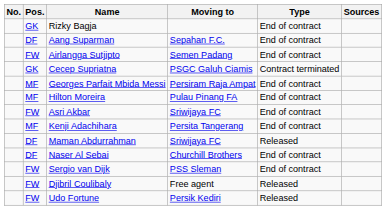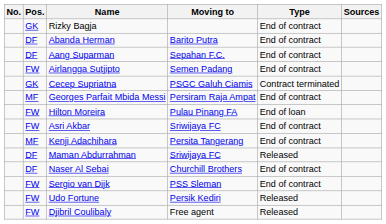 <table class="wikitable" Style="font-size:90%">
 <tr>
 <th>No.</th>
 <th>Pos.</th>
 <th>Name</th>
 <th>Moving to</th>
 <th>Type</th>
 <th>Sources</th>
 </tr>
 <tr>
 <td></td>
 <td><a href='#'>GK</a></td>
 <td> Rizky Bagja</td>
 <td></td>
+<td>End of contract</td>
+<td></td>
+</tr>
+<tr>
+<td></td>
+<td><a href='#'>DF</a></td>
+<td> <a href='#'>Abanda Herman</a></td>
+<td><a href='#'>Barito Putra</a></td>
 <td>End of contract</td>
 <td></td>
 </tr>
 <tr>
 <td></td>
 <td><a href='#'>DF</a></td>
 <td> <a href='#'>Aang Suparman</a></td>
 <td> <a href='#'>Sepahan F.C.</a></td>
 <td>End of contract</td>
 <td></td>
 </tr>
 <tr>
 <td></td>
 <td><a href='#'>FW</a></td>
 <td> <a href='#'>Airlangga Sutjipto</a></td>
 <td><a href='#'>Semen Padang</a></td>
 <td>End of contract</td>
 <td></td>
 </tr>
 <tr>
 <td></td>
 <td><a href='#'>GK</a></td>
 <td> <a href='#'>Cecep Supriatna</a></td>
 <td><a href='#'>PSGC Galuh Ciamis</a></td>
 <td>Contract terminated</td>
 <td></td>
 </tr>
 <tr>
 <td></td>
 <td><a href='#'>MF</a></td>
 <td> <a href='#'>Georges Parfait Mbida Messi</a></td>
 <td><a href='#'>Persiram Raja Ampat</a></td>
 <td>End of contract</td>
 <td></td>
 </tr>
 <tr>
 <td></td>
-<td><a href='#'>MF</a></td>
+<td><a href='#'>FW</a></td>
 <td> <a href='#'>Hilton Moreira</a></td>
 <td> <a href='#'>Pulau Pinang FA</a></td>
-<td>End of contract</td>
+<td>End of loan</td>
 <td></td>
 </tr>
 <tr>
 <td></td>
 <td><a href='#'>FW</a></td>
 <td> <a href='#'>Asri Akbar</a></td>
 <td><a href='#'>Sriwijaya FC</a></td>
 <td>End of contract</td>
 <td></td>
 </tr>
 <tr>
 <td></td>
 <td><a href='#'>MF</a></td>
 <td> <a href='#'>Kenji Adachihara</a></td>
 <td><a href='#'>Persita Tangerang</a></td>
 <td>End of contract</td>
 <td></td>
 </tr>
 <tr>
 <td></td>
 <td><a href='#'>DF</a></td>
 <td> <a href='#'>Maman Abdurrahman</a></td>
 <td><a href='#'>Sriwijaya FC</a></td>
 <td>Released</td>
 <td></td>
 </tr>
 <tr>
 <td></td>
 <td><a href='#'>DF</a></td>
 <td> <a href='#'>Naser Al Sebai</a></td>
 <td> <a href='#'>Churchill Brothers</a></td>
 <td>End of contract</td>
 <td></td>
 </tr>
 <tr>
 <td></td>
 <td><a href='#'>FW</a></td>
 <td> <a href='#'>Sergio van Dijk</a></td>
 <td><a href='#'>PSS Sleman</a></td>
 <td>End of contract</td>
 <td></td>
 </tr>
 <tr>
 <td></td>
 <td><a href='#'>FW</a></td>
-<td> <a href='#'>Djibril Coulibaly</a></td>
-<td>Free agent</td>
+<td> <a href='#'>Udo Fortune</a></td>
+<td><a href='#'>Persik Kediri</a></td>
 <td>Released</td>
 <td></td>
 </tr>
 <tr>
 <td></td>
 <td><a href='#'>FW</a></td>
-<td> <a href='#'>Udo Fortune</a></td>
-<td><a href='#'>Persik Kediri</a></td>
+<td> <a href='#'>Djibril Coulibaly</a></td>
+<td>Free agent</td>
 <td>Released</td>
 <td></td>
 </tr>
 </table>
